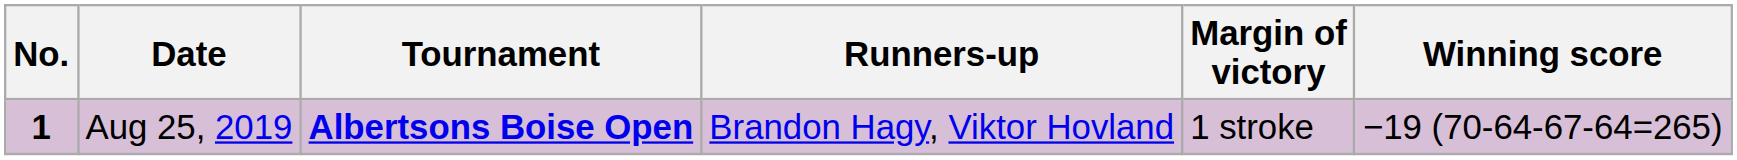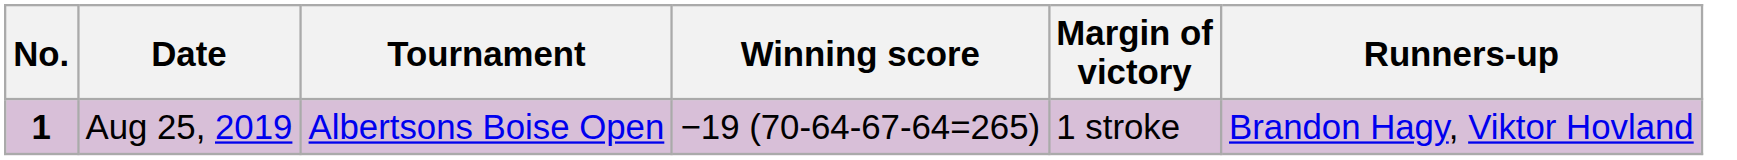 <table class="wikitable" style="font-size:95%;">
 <tr>
 <th>No.</th>
 <th>Date</th>
 <th>Tournament</th>
+<th>Winning score</th>
+<th>Margin of<br>victory</th>
 <th>Runners-up</th>
-<th>Margin of<br>victory</th>
-<th>Winning score</th>
 </tr>
 <tr style="background:#D8BFD8;">
 <td align=center><strong>1</strong></td>
 <td align=right>Aug 25, <a href='#'>2019</a></td>
-<td><strong><a href='#'>Albertsons Boise Open</a></strong></td>
+<td><a href='#'>Albertsons Boise Open</a></td>
+<td>−19 (70-64-67-64=265)</td>
+<td>1 stroke</td>
 <td> <a href='#'>Brandon Hagy</a>,  <a href='#'>Viktor Hovland</a></td>
-<td>1 stroke</td>
-<td>−19 (70-64-67-64=265)</td>
 </tr>
 </table>
